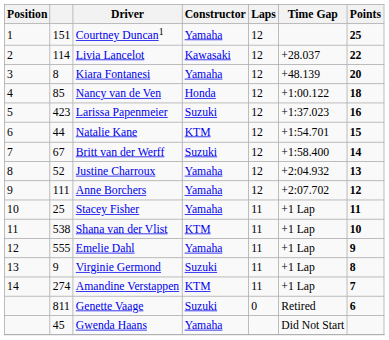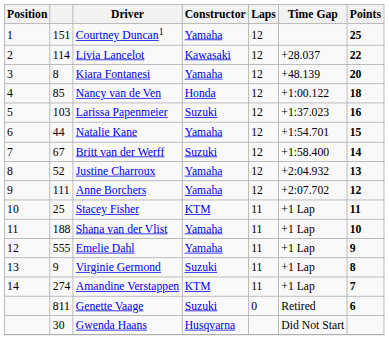 <table class="wikitable" style="font-size:95%;">
 <tr>
 <th>Position</th>
 <th></th>
 <th>Driver</th>
 <th>Constructor</th>
 <th>Laps</th>
 <th>Time Gap</th>
 <th>Points</th>
 </tr>
 <tr>
 <td>1</td>
 <td>151</td>
 <td> <a href='#'>Courtney Duncan</a><sup>1</sup></td>
 <td><a href='#'>Yamaha</a></td>
 <td>12</td>
 <td></td>
 <td><strong>25</strong></td>
 </tr>
 <tr>
 <td>2</td>
 <td>114</td>
 <td> <a href='#'>Livia Lancelot</a></td>
 <td><a href='#'>Kawasaki</a></td>
 <td>12</td>
 <td>+28.037</td>
 <td><strong>22</strong></td>
 </tr>
 <tr>
 <td>3</td>
 <td>8</td>
 <td> <a href='#'>Kiara Fontanesi</a></td>
 <td><a href='#'>Yamaha</a></td>
 <td>12</td>
 <td>+48.139</td>
 <td><strong>20</strong></td>
 </tr>
 <tr>
 <td>4</td>
 <td>85</td>
 <td> <a href='#'>Nancy van de Ven</a></td>
 <td><a href='#'>Honda</a></td>
 <td>12</td>
 <td>+1:00.122</td>
 <td><strong>18</strong></td>
 </tr>
 <tr>
 <td>5</td>
-<td>423</td>
+<td>103</td>
 <td> <a href='#'>Larissa Papenmeier</a></td>
 <td><a href='#'>Suzuki</a></td>
 <td>12</td>
 <td>+1:37.023</td>
 <td><strong>16</strong></td>
 </tr>
 <tr>
 <td>6</td>
 <td>44</td>
 <td> <a href='#'>Natalie Kane</a></td>
-<td><a href='#'>KTM</a></td>
+<td><a href='#'>Yamaha</a></td>
 <td>12</td>
 <td>+1:54.701</td>
 <td><strong>15</strong></td>
 </tr>
 <tr>
 <td>7</td>
 <td>67</td>
 <td> <a href='#'>Britt van der Werff</a></td>
 <td><a href='#'>Suzuki</a></td>
 <td>12</td>
 <td>+1:58.400</td>
 <td><strong>14</strong></td>
 </tr>
 <tr>
 <td>8</td>
 <td>52</td>
 <td> <a href='#'>Justine Charroux</a></td>
 <td><a href='#'>Yamaha</a></td>
 <td>12</td>
 <td>+2:04.932</td>
 <td><strong>13</strong></td>
 </tr>
 <tr>
 <td>9</td>
 <td>111</td>
 <td> <a href='#'>Anne Borchers</a></td>
 <td><a href='#'>Yamaha</a></td>
 <td>12</td>
 <td>+2:07.702</td>
 <td><strong>12</strong></td>
 </tr>
 <tr>
 <td>10</td>
 <td>25</td>
 <td> <a href='#'>Stacey Fisher</a></td>
-<td><a href='#'>Yamaha</a></td>
+<td><a href='#'>KTM</a></td>
 <td>11</td>
 <td>+1 Lap</td>
 <td><strong>11</strong></td>
 </tr>
 <tr>
 <td>11</td>
-<td>538</td>
+<td>188</td>
 <td> <a href='#'>Shana van der Vlist</a></td>
-<td><a href='#'>KTM</a></td>
+<td><a href='#'>Yamaha</a></td>
 <td>11</td>
 <td>+1 Lap</td>
 <td><strong>10</strong></td>
 </tr>
 <tr>
 <td>12</td>
 <td>555</td>
 <td> <a href='#'>Emelie Dahl</a></td>
 <td><a href='#'>Yamaha</a></td>
 <td>11</td>
 <td>+1 Lap</td>
 <td><strong>9</strong></td>
 </tr>
 <tr>
 <td>13</td>
 <td>9</td>
 <td> <a href='#'>Virginie Germond</a></td>
 <td><a href='#'>Suzuki</a></td>
 <td>11</td>
 <td>+1 Lap</td>
 <td><strong>8</strong></td>
 </tr>
 <tr>
 <td>14</td>
 <td>274</td>
 <td> <a href='#'>Amandine Verstappen</a></td>
 <td><a href='#'>KTM</a></td>
 <td>11</td>
 <td>+1 Lap</td>
 <td><strong>7</strong></td>
 </tr>
 <tr>
 <td></td>
 <td>811</td>
 <td> <a href='#'>Genette Vaage</a></td>
 <td><a href='#'>Suzuki</a></td>
 <td>0</td>
 <td>Retired</td>
 <td><strong>6</strong></td>
 </tr>
 <tr>
 <td></td>
-<td>45</td>
+<td>30</td>
 <td> <a href='#'>Gwenda Haans</a></td>
-<td><a href='#'>Yamaha</a></td>
+<td><a href='#'>Husqvarna</a></td>
 <td></td>
 <td>Did Not Start</td>
 <td></td>
 </tr>
 <tr>
 </tr>
 </table>
